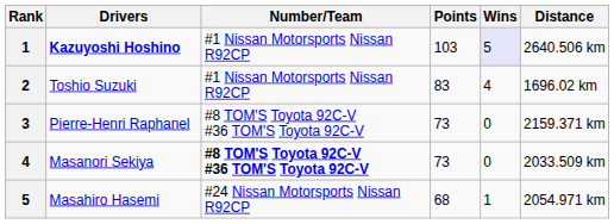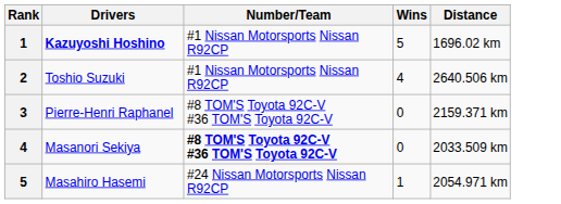 <table class="wikitable" style="font-size: 95%;">
 <tr>
 <th>Rank</th>
 <th width=160>Drivers</th>
 <th width=240>Number/Team</th>
-<th>Points</th>
 <th>Wins</th>
 <th>Distance</th>
 </tr>
 <tr>
 <th>1</th>
 <td> <strong><a href='#'>Kazuyoshi Hoshino</a></strong></td>
 <td>#1 <a href='#'>Nissan Motorsports</a> <a href='#'>Nissan R92CP</a></td>
-<td>103</td>
-<td style="background: lavender;">5</td>
-<td>2640.506 km</td>
+<td>5</td>
+<td>1696.02 km</td>
 </tr>
 <tr>
 <th>2</th>
 <td> <a href='#'>Toshio Suzuki</a></td>
 <td>#1 <a href='#'>Nissan Motorsports</a> <a href='#'>Nissan R92CP</a></td>
-<td>83</td>
 <td>4</td>
-<td>1696.02 km</td>
+<td>2640.506 km</td>
 </tr>
 <tr>
 <th>3</th>
 <td> <a href='#'>Pierre-Henri Raphanel</a></td>
 <td>#8 <a href='#'>TOM'S</a> <a href='#'>Toyota 92C-V</a><br>#36 <a href='#'>TOM'S</a> <a href='#'>Toyota 92C-V</a></td>
-<td>73</td>
 <td>0</td>
 <td>2159.371 km</td>
 </tr>
 <tr>
 <th>4</th>
 <td> <a href='#'>Masanori Sekiya</a></td>
 <td><strong>#8 <a href='#'>TOM'S</a> <a href='#'>Toyota 92C-V</a><br>#36 <a href='#'>TOM'S</a> <a href='#'>Toyota 92C-V</a></strong></td>
-<td>73</td>
 <td>0</td>
 <td>2033.509 km</td>
 </tr>
 <tr>
 <th>5</th>
 <td> <a href='#'>Masahiro Hasemi</a></td>
 <td>#24 <a href='#'>Nissan Motorsports</a> <a href='#'>Nissan R92CP</a></td>
-<td>68</td>
 <td>1</td>
 <td>2054.971 km</td>
 </tr>
 </table>
